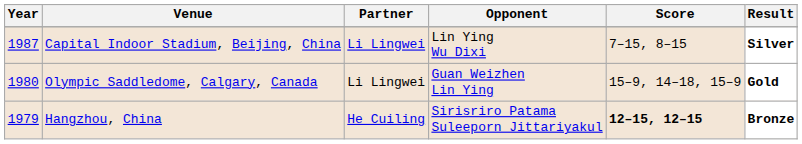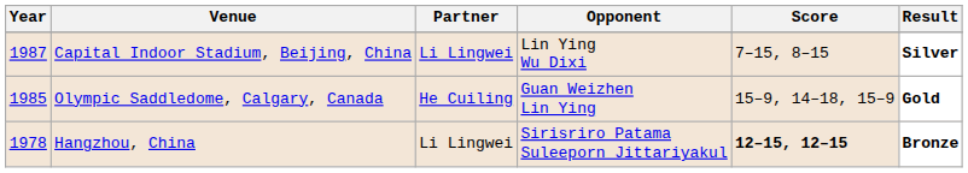 <table class="sortable wikitable" style="font-size: 90%;">
 <tr>
 <th>Year</th>
 <th>Venue</th>
 <th>Partner</th>
 <th>Opponent</th>
 <th>Score</th>
 <th>Result</th>
 </tr>
 <tr>
 </tr>
 <tr style="background:#F3E6D7">
 <td align="center"><a href='#'>1987</a></td>
 <td align="left"><a href='#'>Capital Indoor Stadium</a>, <a href='#'>Beijing</a>, <a href='#'>China</a></td>
 <td align="left"> <a href='#'>Li Lingwei</a></td>
 <td align="left"> Lin Ying <br>  <a href='#'>Wu Dixi</a></td>
 <td align="left">7–15, 8–15</td>
 <td style="text-align:left; background:white"> <strong>Silver</strong></td>
 </tr>
 <tr style="background:#F3E6D7">
-<td align="center"><a href='#'>1980</a></td>
+<td align="center"><a href='#'>1985</a></td>
 <td align="left"><a href='#'>Olympic Saddledome</a>, <a href='#'>Calgary</a>, <a href='#'>Canada</a></td>
-<td align="left"> Li Lingwei</td>
+<td align="left"> <a href='#'>He Cuiling</a></td>
 <td align="left"> <a href='#'>Guan Weizhen</a> <br>  <a href='#'>Lin Ying</a></td>
 <td align="left">15–9, 14–18, 15–9</td>
 <td style="text-align:left; background:white"> <strong>Gold</strong></td>
 </tr>
 <tr style="background:#F3E6D7">
-<td align="center"><a href='#'>1979</a></td>
+<td align="center"><a href='#'>1978</a></td>
 <td align="left"><a href='#'>Hangzhou</a>, <a href='#'>China</a></td>
-<td align="left"> <a href='#'>He Cuiling</a></td>
+<td align="left"> Li Lingwei</td>
 <td align="left"> <a href='#'>Sirisriro Patama</a> <br>  <a href='#'>Suleeporn Jittariyakul</a></td>
 <td align="left"><strong>12–15, 12–15</strong></td>
 <td style="text-align:left; background:white"> <strong>Bronze</strong></td>
 </tr>
 </table>
